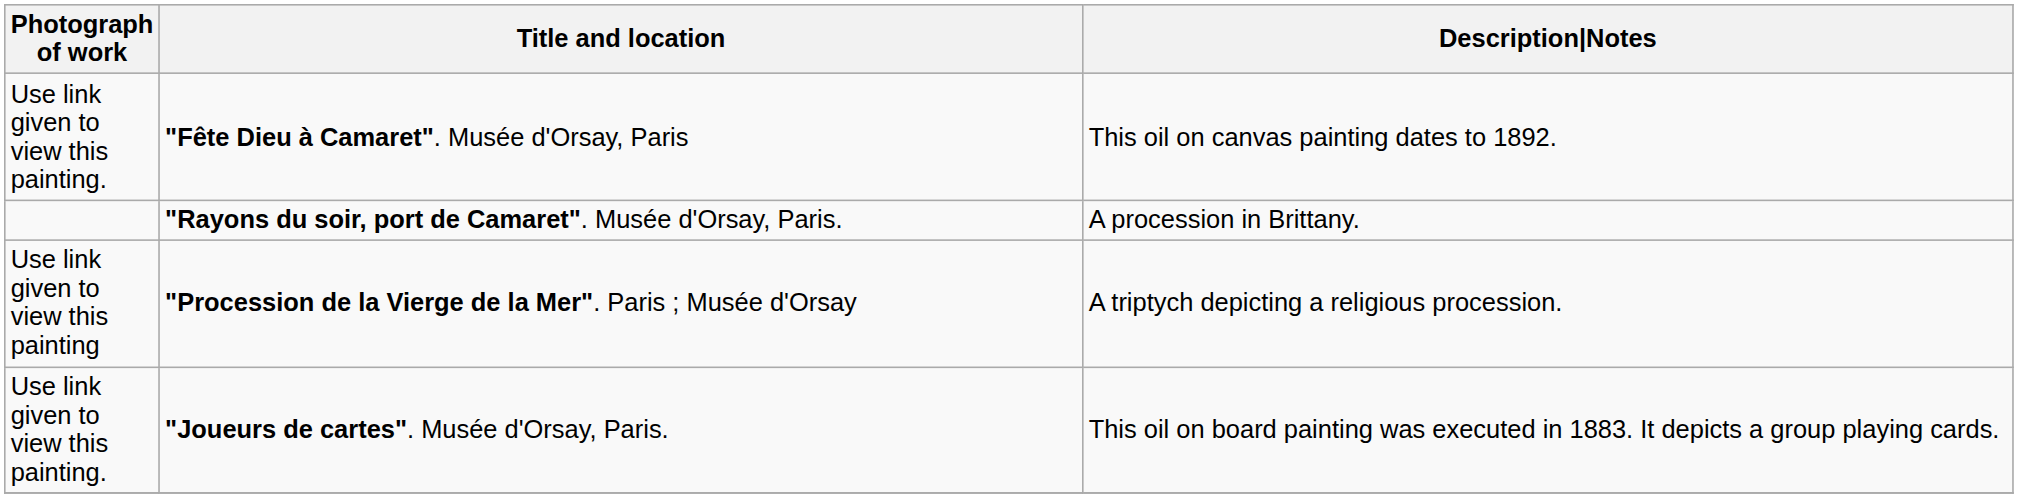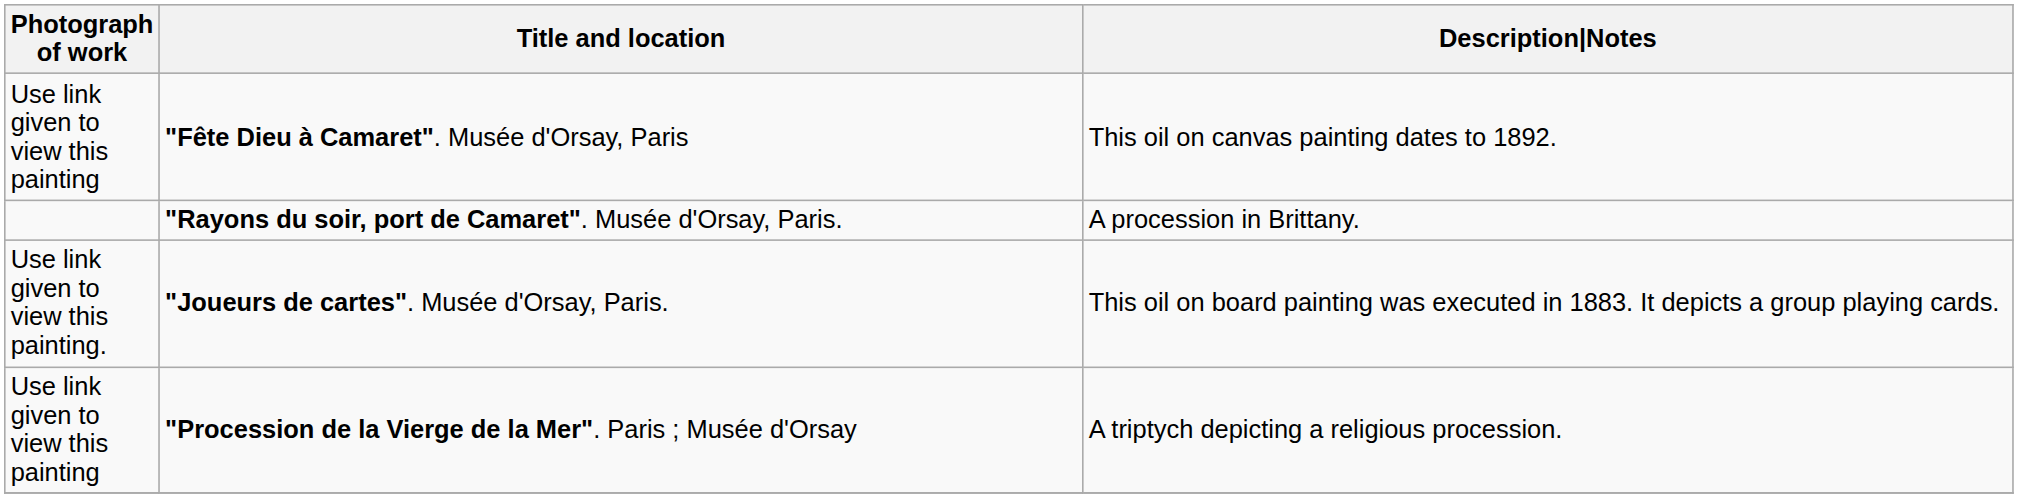 <table class="wikitable sortable" style="width:100%; margin-top:0.5em;">
 <tr>
 <th scope="col">Photograph of work</th>
 <th scope="col" width=50%>Title and location</th>
 <th scope="col" width="50%">Description|Notes</th>
 </tr>
 <tr>
-<td>Use link given to view this painting.</td>
+<td>Use link given to view this painting</td>
 <td><strong>"Fête Dieu à Camaret"</strong>. Musée d'Orsay, Paris</td>
 <td>This oil on canvas painting dates to 1892.</td>
 </tr>
 <tr>
 <td></td>
 <td><strong>"Rayons du soir, port de Camaret"</strong>. Musée d'Orsay, Paris.</td>
 <td>A procession in Brittany.</td>
 </tr>
 <tr>
+<td>Use link given to view this painting.</td>
+<td><strong>"Joueurs de cartes"</strong>.  Musée d'Orsay, Paris.</td>
+<td>This oil on board painting was executed in 1883.  It depicts a group playing cards.</td>
+</tr>
+<tr>
 <td>Use link given to view this painting</td>
 <td><strong>"Procession de la Vierge de la Mer"</strong>. Paris ; Musée d'Orsay</td>
 <td>A triptych depicting a religious procession.</td>
 </tr>
 <tr>
-<td>Use link given to view this painting.</td>
-<td><strong>"Joueurs de cartes"</strong>.  Musée d'Orsay, Paris.</td>
-<td>This oil on board painting was executed in 1883.  It depicts a group playing cards.</td>
-</tr>
-<tr>
 </tr>
 </table>
